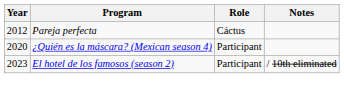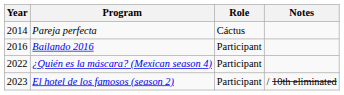 <table class="wikitable" style="font-size: 90%;">
 <tr>
 <th>Year</th>
 <th>Program</th>
 <th>Role</th>
 <th>Notes</th>
 </tr>
 <tr>
-<td>2012</td>
+<td>2014</td>
 <td><em>Pareja perfecta</em></td>
 <td>Cáctus</td>
 <td></td>
 </tr>
 <tr>
-<td>2020</td>
+<td>2016</td>
+<td><em><a href='#'>Bailando 2016</a></em></td>
+<td>Participant</td>
+<td></td>
+</tr>
+<tr>
+<td>2022</td>
 <td><em><a href='#'>¿Quién es la máscara? (Mexican season 4)</a></em></td>
 <td>Participant</td>
 <td></td>
 </tr>
 <tr>
 <td>2023</td>
 <td><em><a href='#'>El hotel de los famosos (season 2)</a></em></td>
 <td>Participant</td>
 <td> / <s>10th eliminated</s></td>
 </tr>
 </table>
